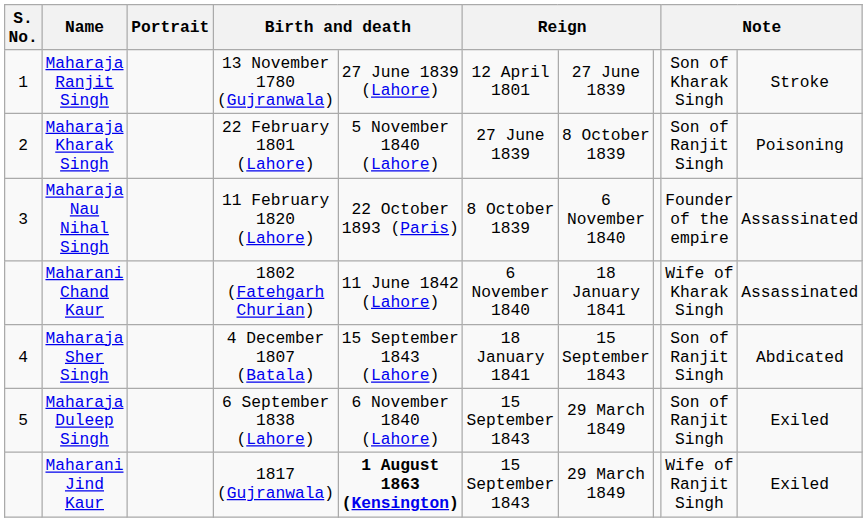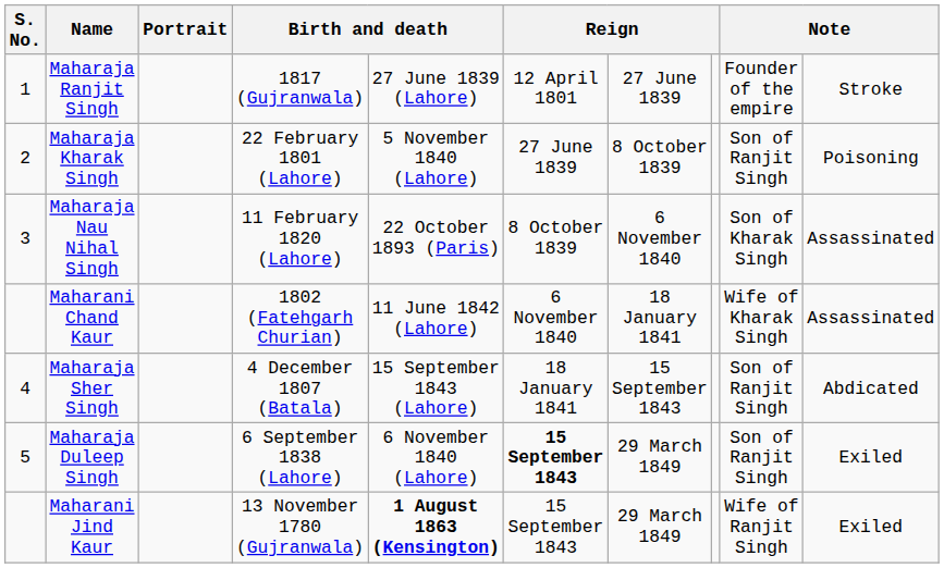 <table class="wikitable" style="text-align:center">
 <tr>
 <th>S. No.</th>
 <th>Name</th>
 <th>Portrait</th>
 <th colspan=2>Birth and death</th>
 <th colspan=3>Reign</th>
 <th colspan=2>Note</th>
 </tr>
 <tr>
 <td>1</td>
 <td><a href='#'>Maharaja Ranjit Singh</a></td>
 <td></td>
-<td>13 November 1780 (<a href='#'>Gujranwala</a>)</td>
+<td>1817 (<a href='#'>Gujranwala</a>)</td>
 <td>27 June 1839 (<a href='#'>Lahore</a>)</td>
 <td>12 April 1801</td>
 <td>27 June 1839</td>
 <td></td>
-<td>Son of Kharak Singh</td>
+<td>Founder of the empire</td>
 <td>Stroke</td>
 </tr>
 <tr>
 <td>2</td>
 <td><a href='#'>Maharaja Kharak Singh</a></td>
 <td></td>
 <td>22 February 1801 (<a href='#'>Lahore</a>)</td>
 <td>5 November 1840 (<a href='#'>Lahore</a>)</td>
 <td>27 June 1839</td>
 <td>8 October 1839</td>
 <td></td>
 <td>Son of Ranjit Singh</td>
 <td>Poisoning</td>
 </tr>
 <tr>
 <td>3</td>
 <td><a href='#'>Maharaja Nau Nihal Singh</a></td>
 <td></td>
 <td>11 February 1820 (<a href='#'>Lahore</a>)</td>
 <td>22 October 1893 (<a href='#'>Paris</a>)</td>
 <td>8 October 1839</td>
 <td>6 November 1840</td>
 <td></td>
-<td>Founder of the empire</td>
+<td>Son of Kharak Singh</td>
 <td>Assassinated</td>
 </tr>
 <tr>
 <td></td>
 <td><a href='#'>Maharani Chand Kaur</a> <br></td>
 <td></td>
 <td>1802 (<a href='#'>Fatehgarh Churian</a>)</td>
 <td>11 June 1842 (<a href='#'>Lahore</a>)</td>
 <td>6 November 1840</td>
 <td>18 January 1841</td>
 <td></td>
 <td>Wife of Kharak Singh</td>
 <td>Assassinated</td>
 </tr>
 <tr>
 <td>4</td>
 <td><a href='#'>Maharaja Sher Singh</a></td>
 <td></td>
 <td>4 December 1807 (<a href='#'>Batala</a>)</td>
 <td>15 September 1843 (<a href='#'>Lahore</a>)</td>
 <td>18 January 1841</td>
 <td>15 September 1843</td>
 <td></td>
 <td>Son of Ranjit Singh</td>
 <td>Abdicated</td>
 </tr>
 <tr>
 <td>5</td>
 <td><a href='#'>Maharaja Duleep Singh</a></td>
 <td></td>
 <td>6 September 1838 (<a href='#'>Lahore</a>)</td>
 <td>6 November 1840 (<a href='#'>Lahore</a>)</td>
-<td>15 September 1843</td>
+<td><strong>15 September 1843</strong></td>
 <td>29 March 1849</td>
 <td></td>
 <td>Son of Ranjit Singh</td>
 <td>Exiled</td>
 </tr>
 <tr>
 <td></td>
 <td><a href='#'>Maharani Jind Kaur</a><br></td>
 <td></td>
-<td>1817 (<a href='#'>Gujranwala</a>)</td>
+<td>13 November 1780 (<a href='#'>Gujranwala</a>)</td>
 <td><strong>1 August 1863 (<a href='#'>Kensington</a>)</strong></td>
 <td>15 September 1843</td>
 <td>29 March 1849</td>
 <td></td>
 <td>Wife of Ranjit Singh</td>
 <td>Exiled</td>
 </tr>
 </table>
